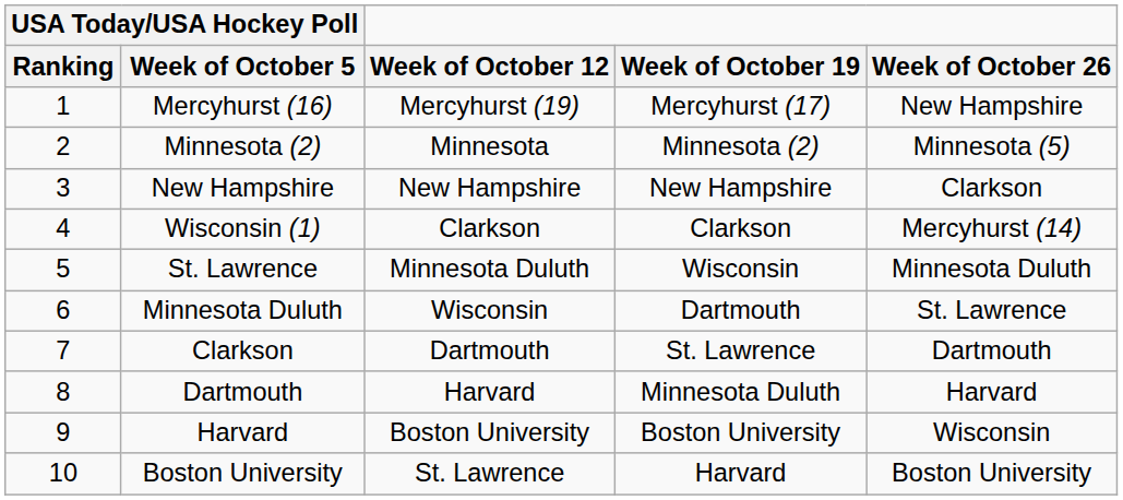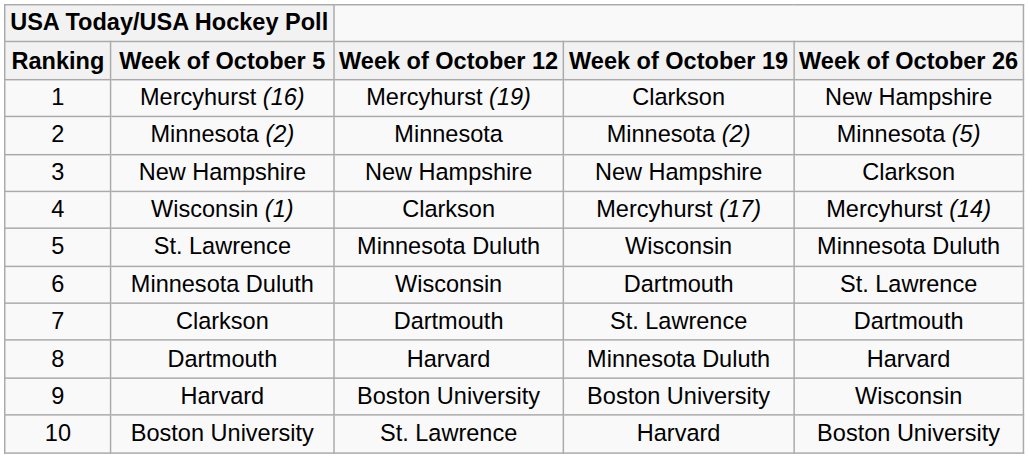 <table class="wikitable" style="text-align:center;">
 <tr>
 <th colspan=2><strong>USA Today/USA Hockey Poll</strong></th>
 </tr>
 <tr>
 <th>Ranking</th>
 <th>Week of October 5</th>
 <th>Week of October 12</th>
 <th>Week of October 19</th>
 <th>Week of October 26</th>
 </tr>
 <tr>
 <td>1</td>
 <td>Mercyhurst <em>(16)</em></td>
 <td>Mercyhurst <em>(19)</em></td>
-<td>Mercyhurst <em>(17)</em></td>
+<td>Clarkson</td>
 <td>New Hampshire</td>
 </tr>
 <tr>
 <td>2</td>
 <td>Minnesota <em>(2)</em></td>
 <td>Minnesota</td>
 <td>Minnesota <em>(2)</em></td>
 <td>Minnesota <em>(5)</em></td>
 </tr>
 <tr>
 <td>3</td>
 <td>New Hampshire</td>
 <td>New Hampshire</td>
 <td>New Hampshire</td>
 <td>Clarkson</td>
 </tr>
 <tr>
 <td>4</td>
 <td>Wisconsin <em>(1)</em></td>
 <td>Clarkson</td>
-<td>Clarkson</td>
+<td>Mercyhurst <em>(17)</em></td>
 <td>Mercyhurst <em>(14)</em></td>
 </tr>
 <tr>
 <td>5</td>
 <td>St. Lawrence</td>
 <td>Minnesota Duluth</td>
 <td>Wisconsin</td>
 <td>Minnesota Duluth</td>
 </tr>
 <tr>
 <td>6</td>
 <td>Minnesota Duluth</td>
 <td>Wisconsin</td>
 <td>Dartmouth</td>
 <td>St. Lawrence</td>
 </tr>
 <tr>
 <td>7</td>
 <td>Clarkson</td>
 <td>Dartmouth</td>
 <td>St. Lawrence</td>
 <td>Dartmouth</td>
 </tr>
 <tr>
 <td>8</td>
 <td>Dartmouth</td>
 <td>Harvard</td>
 <td>Minnesota Duluth</td>
 <td>Harvard</td>
 </tr>
 <tr>
 <td>9</td>
 <td>Harvard</td>
 <td>Boston University</td>
 <td>Boston University</td>
 <td>Wisconsin</td>
 </tr>
 <tr>
 <td>10</td>
 <td>Boston University</td>
 <td>St. Lawrence</td>
 <td>Harvard</td>
 <td>Boston University</td>
 </tr>
 </table>
